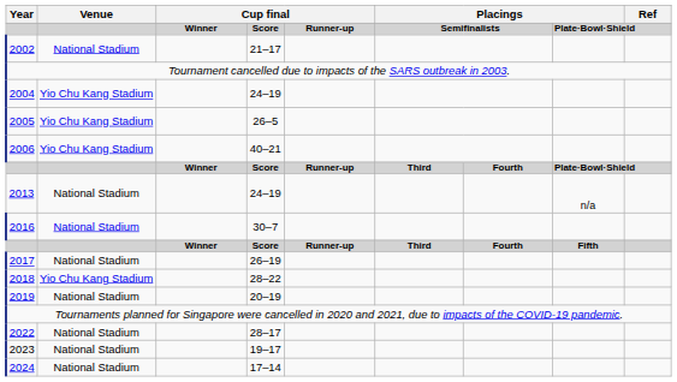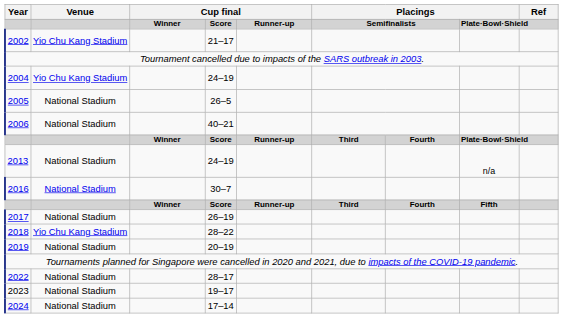 <table class="wikitable" style="font-size:90%; text-align: center;">
 <tr>
 <th>Year</th>
 <th>Venue</th>
 <th colspan=3>Cup final</th>
 <th colspan=3>Placings</th>
 <th style="padding:1px;">Ref</th>
 </tr>
 <tr bgcolor=lightgrey style="line-height:9px; font-size:85%; padding:0px;">
 <td style="border-left:0px;"></td>
 <td></td>
 <td style="width:9em; font-weight:bold;">Winner</td>
 <td style="width:3.5em; font-weight:bold;">Score</td>
 <td style="width:9em; font-weight:bold;">Runner-up</td>
 <td style="width:9em; font-weight:bold; padding-right:0; border-right:0px; text-align:right;">Semi</td>
 <td style="width:9em; font-weight:bold; padding-left:0; border-left:0px; text-align:left;">finalists</td>
 <td colspan=2 style="width:12em; font-weight:bold; text-align:left;">Plate·Bowl·Shield</td>
 </tr>
 <tr>
 <td style="border-left:3px solid #28368C;"><a href='#'>2002</a></td>
-<td><a href='#'>National Stadium</a></td>
+<td><a href='#'>Yio Chu Kang Stadium</a></td>
 <td></td>
 <td>21–17</td>
 <td></td>
 <td style="border-right:0px;"></td>
 <td style="border-left:0px;"></td>
 <td style="line-height:1.1; font-size:95%; padding:2px 10px;"><br><br></td>
 <td></td>
 </tr>
 <tr>
 <td colspan=9 style="border-left:3px solid #28368C;"><em>Tournament cancelled due to impacts of the <a href='#'>SARS outbreak in 2003</a>.</em></td>
 </tr>
 <tr>
 <td style="border-left:3px solid #28368C;"><a href='#'>2004</a></td>
 <td><a href='#'>Yio Chu Kang Stadium</a></td>
 <td></td>
 <td>24–19</td>
 <td></td>
 <td style="border-right:0px;"></td>
 <td style="border-left:0px;"></td>
 <td style="line-height:1.1; font-size:95%; padding:2px 10px;"><br><br></td>
 <td></td>
 </tr>
 <tr>
 <td style="border-left:3px solid #28368C;"><a href='#'>2005</a></td>
-<td><a href='#'>Yio Chu Kang Stadium</a></td>
+<td>National Stadium</td>
 <td></td>
 <td>26–5</td>
 <td></td>
 <td style="border-right:0px;"></td>
 <td style="border-left:0px;"></td>
 <td style="line-height:1.1; font-size:95%; padding:2px 10px;"><br><br></td>
 <td></td>
 </tr>
 <tr>
 <td style="border-left:3px solid #28368C;"><a href='#'>2006</a></td>
-<td><a href='#'>Yio Chu Kang Stadium</a></td>
+<td>National Stadium</td>
 <td></td>
 <td>40–21</td>
 <td></td>
 <td style="border-right:0px;"></td>
 <td style="border-left:0px;"></td>
 <td style="line-height:1.1; font-size:95%; padding:2px 10px;"><br><br></td>
 <td></td>
 </tr>
 <tr bgcolor=lightgrey style="line-height:9px; font-size:85%; padding:0px;">
 <td style="border-left:0px;"></td>
 <td></td>
 <td style="font-weight:bold;">Winner</td>
 <td style="font-weight:bold;">Score</td>
 <td style="font-weight:bold;">Runner-up</td>
 <td style="font-weight:bold;">Third</td>
 <td style="font-weight:bold;">Fourth</td>
 <td colspan=2 style="font-weight:bold; text-align:left;">Plate·Bowl·Shield</td>
 </tr>
 <tr>
 <td><a href='#'>2013</a></td>
 <td>National Stadium</td>
 <td></td>
 <td>24–19</td>
 <td></td>
 <td></td>
 <td></td>
 <td style="line-height:1.1; font-size:95%; padding:2px 10px;"><br><br>n/a</td>
 <td><br></td>
 </tr>
 <tr>
 <td style="border-left:3px solid #28368C;"><a href='#'>2016</a></td>
 <td><a href='#'>National Stadium</a></td>
 <td></td>
 <td>30–7</td>
 <td></td>
 <td></td>
 <td></td>
 <td style="line-height:1.1; font-size:95%; padding:2px 10px;"><br><br></td>
 <td></td>
 </tr>
 <tr bgcolor=lightgrey style="line-height:9px; font-size:85%; padding:0px;">
 <td style="border-left:0px;"></td>
 <td></td>
 <td style="font-weight:bold;">Winner</td>
 <td style="font-weight:bold;">Score</td>
 <td style="font-weight:bold;">Runner-up</td>
 <td style="font-weight:bold;">Third</td>
 <td style="font-weight:bold;">Fourth</td>
 <td style="font-weight:bold;">Fifth</td>
 <td style="font-weight:bold;"></td>
 </tr>
 <tr>
 <td style="border-left:3px solid #28368C;"><a href='#'>2017</a></td>
 <td>National Stadium</td>
 <td></td>
 <td>26–19</td>
 <td></td>
 <td></td>
 <td></td>
 <td></td>
 <td></td>
 </tr>
 <tr>
 <td style="border-left:3px solid #28368C;"><a href='#'>2018</a></td>
 <td><a href='#'>Yio Chu Kang Stadium</a></td>
 <td></td>
 <td>28–22</td>
 <td></td>
 <td></td>
 <td></td>
 <td></td>
 <td></td>
 </tr>
 <tr>
 <td style="border-left:3px solid #28368C;"><a href='#'>2019</a></td>
 <td>National Stadium</td>
 <td></td>
 <td>20–19</td>
 <td></td>
 <td></td>
 <td></td>
 <td></td>
 <td></td>
 </tr>
 <tr>
 <td colspan=100% style="border-left:3px solid #28368C;"><em>Tournaments planned for Singapore were cancelled in 2020 and 2021, due to <a href='#'>impacts of the COVID-19 pandemic</a>.</em></td>
 </tr>
 <tr>
 <td style="border-left:3px solid #28368C;"><a href='#'>2022</a></td>
 <td>National Stadium</td>
 <td></td>
 <td>28–17</td>
 <td></td>
 <td></td>
 <td></td>
 <td></td>
 <td></td>
 </tr>
 <tr>
 <td style="border-left:3px solid #28368C;">2023</td>
 <td>National Stadium</td>
 <td></td>
 <td>19–17</td>
 <td></td>
 <td></td>
 <td></td>
 <td></td>
 <td></td>
 </tr>
 <tr>
 <td style="border-left:3px solid #28368C;"><a href='#'>2024</a></td>
 <td>National Stadium</td>
 <td></td>
 <td>17–14</td>
 <td></td>
 <td></td>
 <td></td>
 <td></td>
 <td></td>
 </tr>
 </table>
